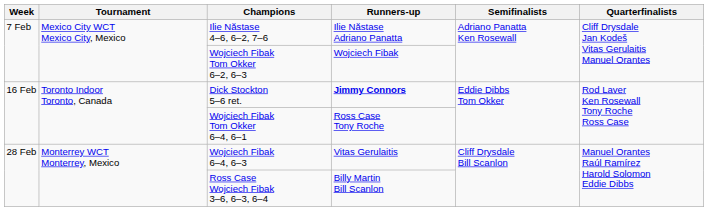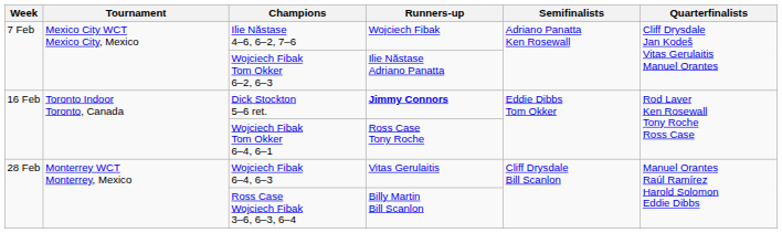 <table class=wikitable style=font-size:95%>
 <tr>
 <th style="width:48px;">Week</th>
 <th style="width:260px;">Tournament</th>
 <th style="width:190px;">Champions</th>
 <th style="width:190px;">Runners-up</th>
 <th style="width:190px;">Semifinalists</th>
 <th style="width:190px;">Quarterfinalists</th>
 </tr>
 <tr valign=top>
 <td rowspan=2>7 Feb</td>
 <td rowspan=2><a href='#'>Mexico City WCT</a><br> <a href='#'>Mexico City</a>, Mexico</td>
 <td> <a href='#'>Ilie Năstase</a><br>4–6, 6–2, 7–6</td>
-<td> <a href='#'>Ilie Năstase</a><br> <a href='#'>Adriano Panatta</a></td>
+<td> <a href='#'>Wojciech Fibak</a></td>
 <td rowspan=2> <a href='#'>Adriano Panatta</a><br> <a href='#'>Ken Rosewall</a></td>
 <td rowspan=2> <a href='#'>Cliff Drysdale</a><br> <a href='#'>Jan Kodeš</a><br> <a href='#'>Vitas Gerulaitis</a><br> <a href='#'>Manuel Orantes</a></td>
 </tr>
 <tr valign=top>
 <td> <a href='#'>Wojciech Fibak</a><br> <a href='#'>Tom Okker</a><br>6–2, 6–3</td>
-<td> <a href='#'>Wojciech Fibak</a></td>
+<td> <a href='#'>Ilie Năstase</a><br> <a href='#'>Adriano Panatta</a></td>
 </tr>
 <tr valign=top>
 <td rowspan=2>16 Feb</td>
 <td rowspan=2><a href='#'>Toronto Indoor</a><br><a href='#'>Toronto</a>, Canada</td>
 <td> <a href='#'>Dick Stockton</a><br>5–6 ret.</td>
 <td><strong> <a href='#'>Jimmy Connors</a></strong></td>
 <td rowspan=2> <a href='#'>Eddie Dibbs</a><br> <a href='#'>Tom Okker</a></td>
 <td rowspan=2> <a href='#'>Rod Laver</a><br> <a href='#'>Ken Rosewall</a><br> <a href='#'>Tony Roche</a><br> <a href='#'>Ross Case</a></td>
 </tr>
 <tr valign=top>
 <td> <a href='#'>Wojciech Fibak</a><br> <a href='#'>Tom Okker</a><br>6–4, 6–1</td>
 <td> <a href='#'>Ross Case</a><br> <a href='#'>Tony Roche</a></td>
 </tr>
 <tr valign=top>
 <td rowspan=2>28 Feb</td>
 <td rowspan=2><a href='#'>Monterrey WCT</a><br> <a href='#'>Monterrey</a>, Mexico</td>
 <td> <a href='#'>Wojciech Fibak</a><br>6–4, 6–3</td>
 <td> <a href='#'>Vitas Gerulaitis</a></td>
 <td rowspan=2> <a href='#'>Cliff Drysdale</a><br> <a href='#'>Bill Scanlon</a></td>
 <td rowspan=2> <a href='#'>Manuel Orantes</a><br> <a href='#'>Raúl Ramírez</a><br> <a href='#'>Harold Solomon</a><br> <a href='#'>Eddie Dibbs</a></td>
 </tr>
 <tr valign=top>
 <td> <a href='#'>Ross Case</a><br> <a href='#'>Wojciech Fibak</a><br>3–6, 6–3, 6–4</td>
 <td> <a href='#'>Billy Martin</a><br> <a href='#'>Bill Scanlon</a></td>
 </tr>
 </table>
